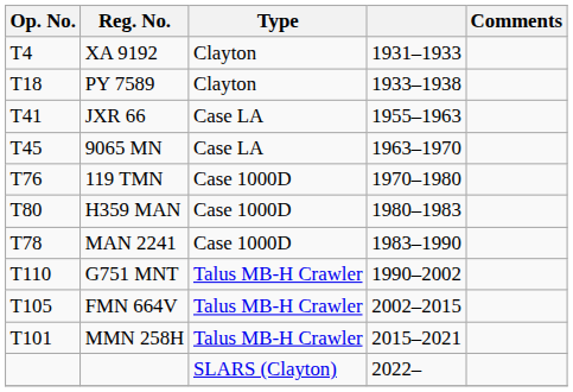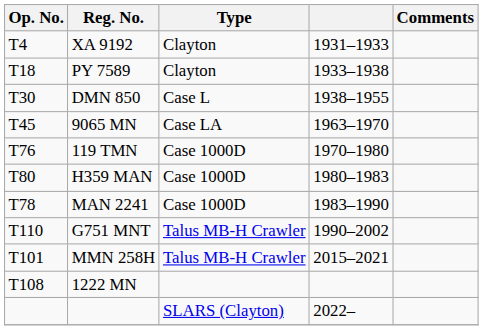 <table class="wikitable">
 <tr>
 <th>Op. No.</th>
 <th>Reg. No.</th>
 <th>Type</th>
 <th></th>
 <th>Comments</th>
 </tr>
 <tr>
 <td>T4</td>
 <td>XA 9192</td>
 <td>Clayton</td>
 <td>1931–1933</td>
 <td></td>
 </tr>
 <tr>
 <td>T18</td>
 <td>PY 7589</td>
 <td>Clayton</td>
 <td>1933–1938</td>
 <td></td>
 </tr>
 <tr>
-<td>T41</td>
-<td>JXR 66</td>
-<td>Case LA</td>
-<td>1955–1963</td>
+<td>T30</td>
+<td>DMN 850</td>
+<td>Case L</td>
+<td>1938–1955</td>
 <td></td>
 </tr>
 <tr>
 <td>T45</td>
 <td>9065 MN</td>
 <td>Case LA</td>
 <td>1963–1970</td>
 <td></td>
 </tr>
 <tr>
 <td>T76</td>
 <td>119 TMN</td>
 <td>Case 1000D</td>
 <td>1970–1980</td>
 <td></td>
 </tr>
 <tr>
 <td>T80</td>
 <td>H359 MAN</td>
 <td>Case 1000D</td>
 <td>1980–1983</td>
 <td></td>
 </tr>
 <tr>
 <td>T78</td>
 <td>MAN 2241</td>
 <td>Case 1000D</td>
 <td>1983–1990</td>
 <td></td>
 </tr>
 <tr>
 <td>T110</td>
 <td>G751 MNT</td>
 <td><a href='#'>Talus MB-H Crawler</a></td>
 <td>1990–2002</td>
 <td></td>
 </tr>
 <tr>
-<td>T105</td>
-<td>FMN 664V</td>
-<td><a href='#'>Talus MB-H Crawler</a></td>
-<td>2002–2015</td>
-<td></td>
-</tr>
-<tr>
 <td>T101</td>
 <td>MMN 258H</td>
 <td><a href='#'>Talus MB-H Crawler</a></td>
 <td>2015–2021</td>
+<td></td>
+</tr>
+<tr>
+<td>T108</td>
+<td>1222 MN</td>
+<td></td>
+<td></td>
 <td></td>
 </tr>
 <tr>
 <td></td>
 <td></td>
 <td><a href='#'>SLARS (Clayton)</a></td>
 <td>2022–</td>
 <td></td>
 </tr>
 <tr>
 </tr>
 </table>
